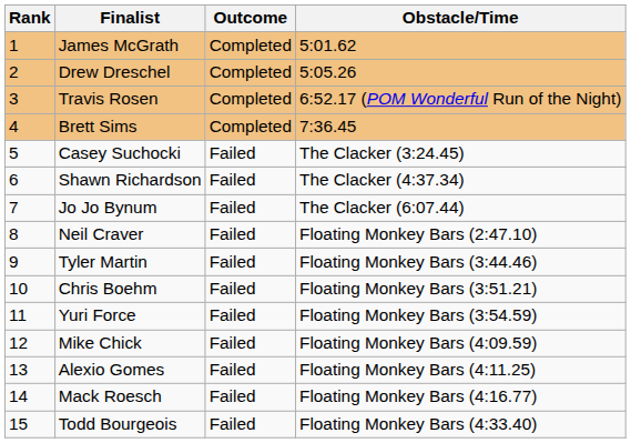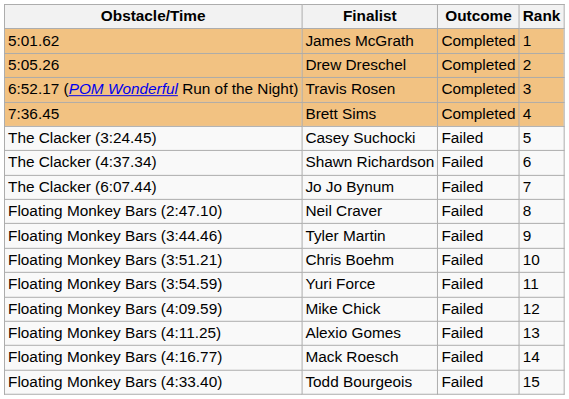 <table class="wikitable">
 <tr>
-<th>Rank</th>
+<th>Obstacle/Time</th>
 <th>Finalist</th>
 <th>Outcome</th>
-<th>Obstacle/Time</th>
+<th>Rank</th>
 </tr>
 <tr style="background-color:#f2c282">
-<td>1</td>
+<td>5:01.62</td>
 <td>James McGrath</td>
 <td>Completed</td>
-<td>5:01.62</td>
+<td>1</td>
 </tr>
 <tr style="background-color:#f2c282">
-<td>2</td>
+<td>5:05.26</td>
 <td>Drew Dreschel</td>
 <td>Completed</td>
-<td>5:05.26</td>
+<td>2</td>
 </tr>
 <tr style="background-color:#f2c282">
-<td>3</td>
+<td>6:52.17 (<em><a href='#'>POM Wonderful</a></em> Run of the Night)</td>
 <td>Travis Rosen</td>
 <td>Completed</td>
-<td>6:52.17 (<em><a href='#'>POM Wonderful</a></em> Run of the Night)</td>
+<td>3</td>
 </tr>
 <tr style="background-color:#f2c282">
-<td>4</td>
+<td>7:36.45</td>
 <td>Brett Sims</td>
 <td>Completed</td>
-<td>7:36.45</td>
+<td>4</td>
 </tr>
 <tr>
-<td>5</td>
+<td>The Clacker (3:24.45)</td>
 <td>Casey Suchocki</td>
 <td>Failed</td>
-<td>The Clacker (3:24.45)</td>
+<td>5</td>
 </tr>
 <tr>
-<td>6</td>
+<td>The Clacker (4:37.34)</td>
 <td>Shawn Richardson</td>
 <td>Failed</td>
-<td>The Clacker (4:37.34)</td>
+<td>6</td>
 </tr>
 <tr>
-<td>7</td>
+<td>The Clacker (6:07.44)</td>
 <td>Jo Jo Bynum</td>
 <td>Failed</td>
-<td>The Clacker (6:07.44)</td>
+<td>7</td>
 </tr>
 <tr>
-<td>8</td>
+<td>Floating Monkey Bars (2:47.10)</td>
 <td>Neil Craver</td>
 <td>Failed</td>
-<td>Floating Monkey Bars (2:47.10)</td>
+<td>8</td>
 </tr>
 <tr>
-<td>9</td>
+<td>Floating Monkey Bars (3:44.46)</td>
 <td>Tyler Martin</td>
 <td>Failed</td>
-<td>Floating Monkey Bars (3:44.46)</td>
+<td>9</td>
 </tr>
 <tr>
-<td>10</td>
+<td>Floating Monkey Bars (3:51.21)</td>
 <td>Chris Boehm</td>
 <td>Failed</td>
-<td>Floating Monkey Bars (3:51.21)</td>
+<td>10</td>
 </tr>
 <tr>
-<td>11</td>
+<td>Floating Monkey Bars (3:54.59)</td>
 <td>Yuri Force</td>
 <td>Failed</td>
-<td>Floating Monkey Bars (3:54.59)</td>
+<td>11</td>
 </tr>
 <tr>
-<td>12</td>
+<td>Floating Monkey Bars (4:09.59)</td>
 <td>Mike Chick</td>
 <td>Failed</td>
-<td>Floating Monkey Bars (4:09.59)</td>
+<td>12</td>
 </tr>
 <tr>
-<td>13</td>
+<td>Floating Monkey Bars (4:11.25)</td>
 <td>Alexio Gomes</td>
 <td>Failed</td>
-<td>Floating Monkey Bars (4:11.25)</td>
+<td>13</td>
 </tr>
 <tr>
-<td>14</td>
+<td>Floating Monkey Bars (4:16.77)</td>
 <td>Mack Roesch</td>
 <td>Failed</td>
-<td>Floating Monkey Bars (4:16.77)</td>
+<td>14</td>
 </tr>
 <tr>
-<td>15</td>
+<td>Floating Monkey Bars (4:33.40)</td>
 <td>Todd Bourgeois</td>
 <td>Failed</td>
-<td>Floating Monkey Bars (4:33.40)</td>
+<td>15</td>
 </tr>
 </table>
